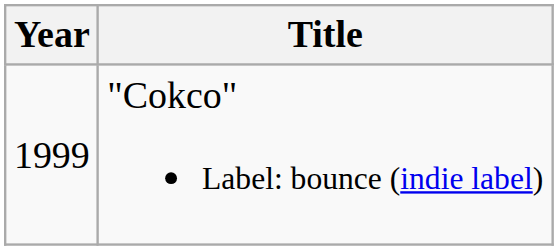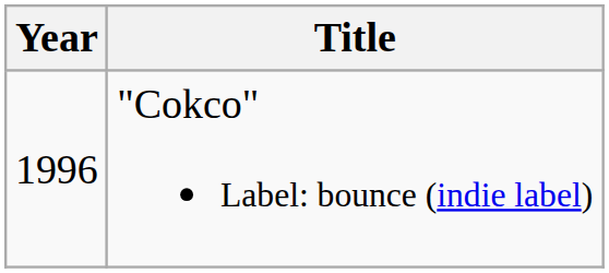 <table class="wikitable">
 <tr>
 <th>Year</th>
 <th>Title</th>
 </tr>
 <tr>
-<td>1999</td>
+<td>1996</td>
 <td>"Cokco"<br><ul><li><small>Label: bounce (<a href='#'>indie label</a>)</small></li></ul></td>
 </tr>
 </table>
